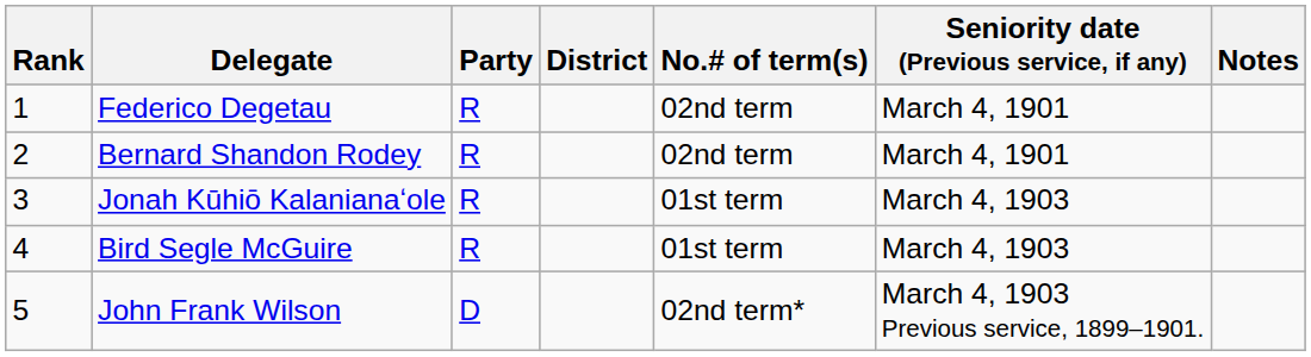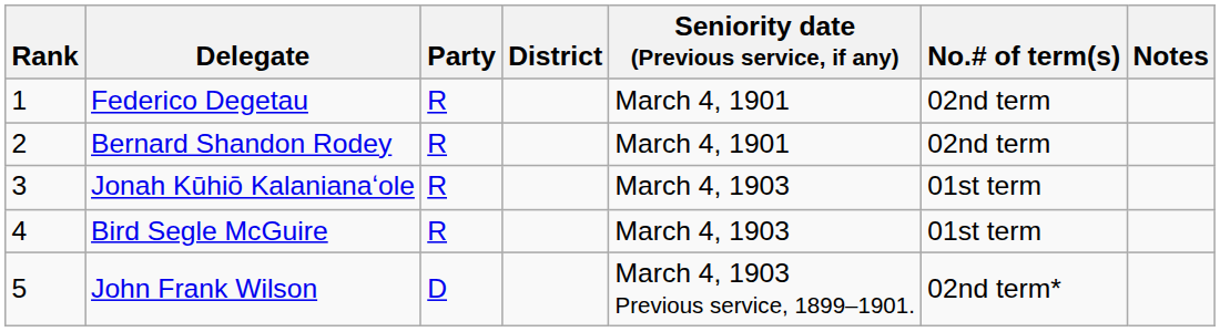 <table class="wikitable sortable">
 <tr valign=bottom>
 <th>Rank</th>
 <th>Delegate</th>
 <th>Party</th>
 <th>District</th>
+<th>Seniority date<br><small>(Previous service, if any)</small><br></th>
 <th>No.# of term(s)</th>
-<th>Seniority date<br><small>(Previous service, if any)</small><br></th>
 <th>Notes</th>
 </tr>
 <tr>
 <td>1</td>
 <td><a href='#'>Federico Degetau</a></td>
 <td><a href='#'>R</a></td>
 <td></td>
+<td>March 4, 1901</td>
 <td>02nd term</td>
-<td>March 4, 1901</td>
 <td></td>
 </tr>
 <tr>
 <td>2</td>
 <td><a href='#'>Bernard Shandon Rodey</a></td>
 <td><a href='#'>R</a></td>
 <td></td>
+<td>March 4, 1901</td>
 <td>02nd term</td>
-<td>March 4, 1901</td>
 <td></td>
 </tr>
 <tr>
 <td>3</td>
 <td><a href='#'>Jonah Kūhiō Kalanianaʻole</a></td>
 <td><a href='#'>R</a></td>
 <td></td>
+<td>March 4, 1903</td>
 <td>01st term</td>
-<td>March 4, 1903</td>
 <td></td>
 </tr>
 <tr>
 <td>4</td>
 <td><a href='#'>Bird Segle McGuire</a></td>
 <td><a href='#'>R</a></td>
 <td></td>
+<td>March 4, 1903</td>
 <td>01st term</td>
-<td>March 4, 1903</td>
 <td></td>
 </tr>
 <tr>
 <td>5</td>
 <td><a href='#'>John Frank Wilson</a></td>
 <td><a href='#'>D</a></td>
 <td></td>
+<td>March 4, 1903<br><small>Previous service, 1899–1901.</small></td>
 <td>02nd term*</td>
-<td>March 4, 1903<br><small>Previous service, 1899–1901.</small></td>
 <td></td>
 </tr>
 </table>
